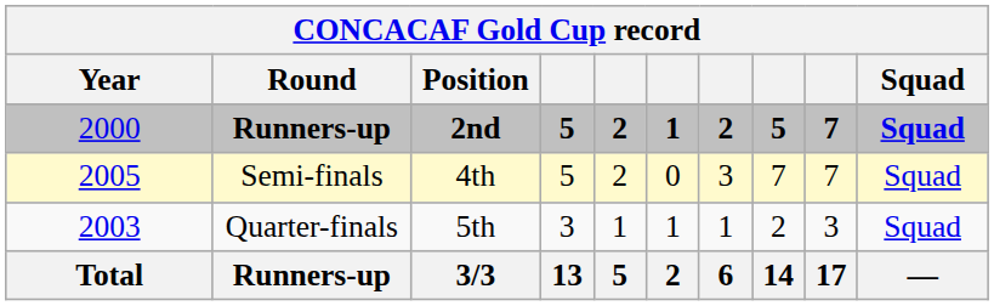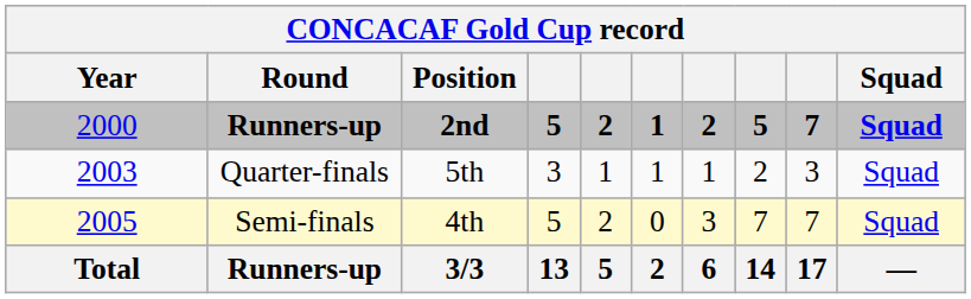 <table class="wikitable" style="text-align: center;">
 <tr>
 <th colspan=10><a href='#'>CONCACAF Gold Cup</a> record</th>
 </tr>
 <tr>
 <th width=100>Year</th>
 <th width=95>Round</th>
 <th width=60>Position</th>
 <th width=20></th>
 <th width=20></th>
 <th width=20></th>
 <th width=20></th>
 <th width=20></th>
 <th width=20></th>
 <th width=60>Squad</th>
 </tr>
 <tr style="background:silver;">
 <td> <a href='#'>2000</a></td>
 <td><strong>Runners-up</strong></td>
 <td><strong>2nd</strong></td>
 <td><strong>5</strong></td>
 <td><strong>2</strong></td>
 <td><strong>1</strong></td>
 <td><strong>2</strong></td>
 <td><strong>5</strong></td>
 <td><strong>7</strong></td>
 <td><strong><a href='#'>Squad</a></strong></td>
 </tr>
+<tr>
+<td>  <a href='#'>2003</a></td>
+<td>Quarter-finals</td>
+<td>5th</td>
+<td>3</td>
+<td>1</td>
+<td>1</td>
+<td>1</td>
+<td>2</td>
+<td>3</td>
+<td><a href='#'>Squad</a></td>
+</tr>
 <tr style="background:LemonChiffon;">
 <td> <a href='#'>2005</a></td>
 <td>Semi-finals</td>
 <td>4th</td>
 <td>5</td>
 <td>2</td>
 <td>0</td>
 <td>3</td>
 <td>7</td>
 <td>7</td>
-<td><a href='#'>Squad</a></td>
-</tr>
-<tr>
-<td>  <a href='#'>2003</a></td>
-<td>Quarter-finals</td>
-<td>5th</td>
-<td>3</td>
-<td>1</td>
-<td>1</td>
-<td>1</td>
-<td>2</td>
-<td>3</td>
 <td><a href='#'>Squad</a></td>
 </tr>
 <tr>
 <th>Total</th>
 <th>Runners-up</th>
 <th>3/3</th>
 <th>13</th>
 <th>5</th>
 <th>2</th>
 <th>6</th>
 <th>14</th>
 <th>17</th>
 <th>—</th>
 </tr>
 </table>
